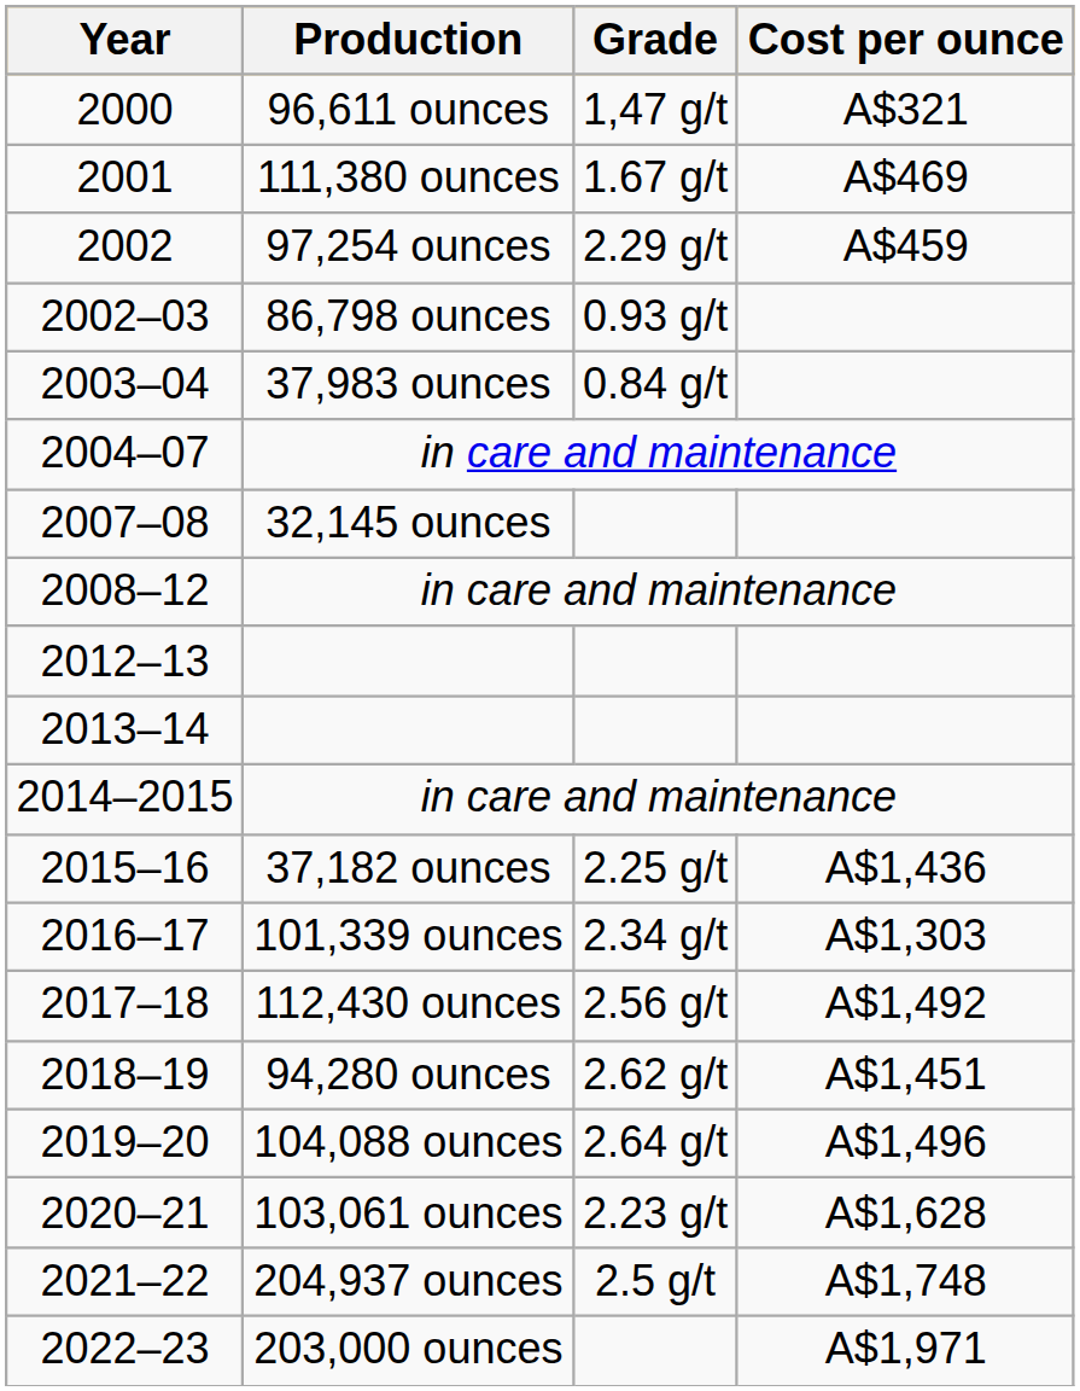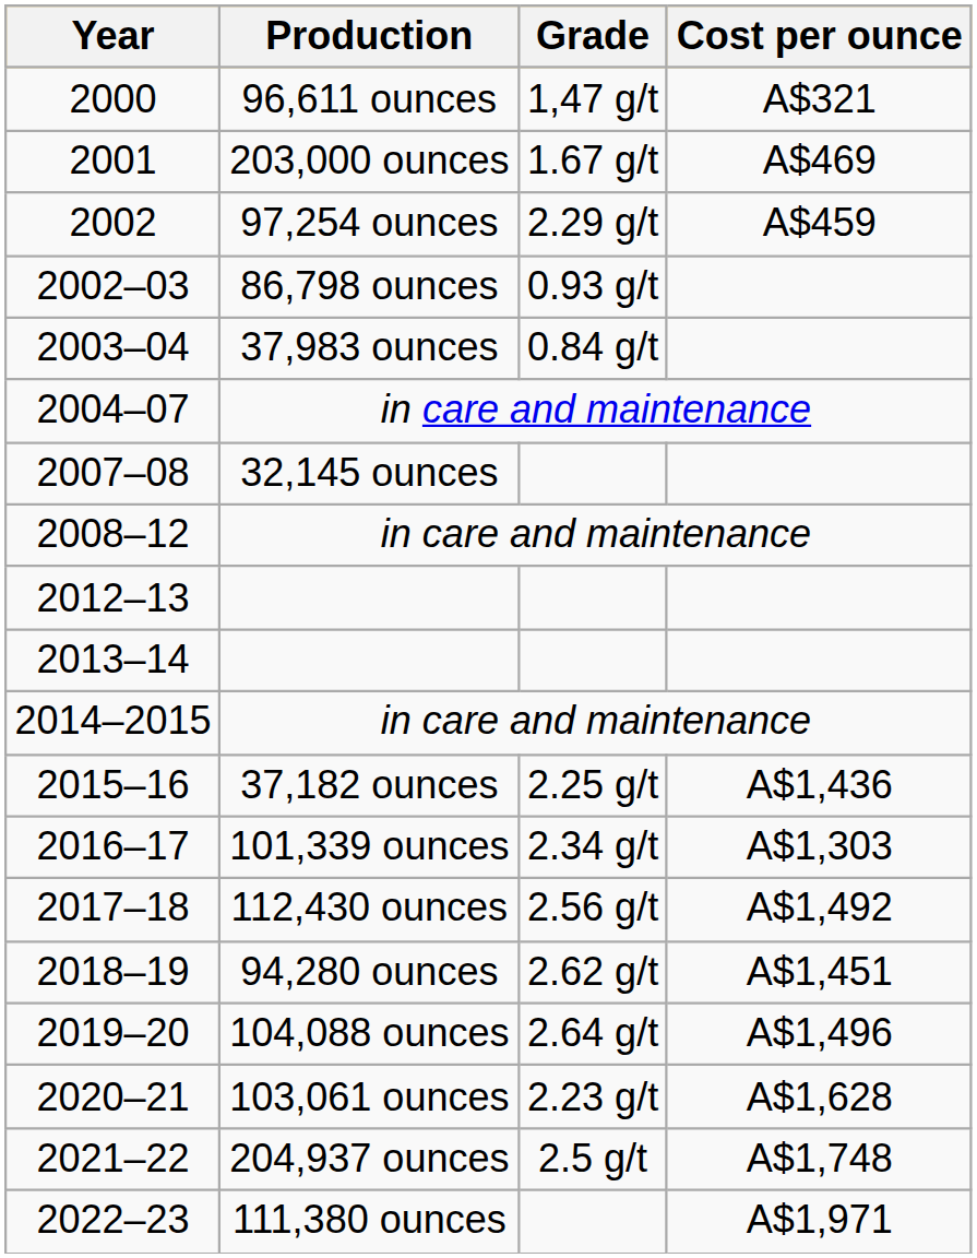 <table class="wikitable">
 <tr style="text-align:center; background:#daa520;">
 <th>Year</th>
 <th>Production</th>
 <th>Grade</th>
 <th>Cost per ounce</th>
 </tr>
 <tr style="text-align:center;">
 <td>2000</td>
 <td>96,611 ounces</td>
 <td>1,47 g/t</td>
 <td>A$321</td>
 </tr>
 <tr style="text-align:center;">
 <td>2001</td>
-<td>111,380 ounces</td>
+<td>203,000 ounces</td>
 <td>1.67 g/t</td>
 <td>A$469</td>
 </tr>
 <tr style="text-align:center;">
 <td>2002 </td>
 <td>97,254 ounces</td>
 <td>2.29 g/t</td>
 <td>A$459</td>
 </tr>
 <tr style="text-align:center;">
 <td>2002–03</td>
 <td>86,798 ounces</td>
 <td>0.93 g/t</td>
 <td></td>
 </tr>
 <tr style="text-align:center;">
 <td>2003–04</td>
 <td>37,983 ounces</td>
 <td>0.84 g/t</td>
 <td></td>
 </tr>
 <tr style="text-align:center;">
 <td>2004–07</td>
 <td colspan=3><em>in <a href='#'>care and maintenance</a></em></td>
 </tr>
 <tr style="text-align:center;">
 <td>2007–08</td>
 <td>32,145 ounces</td>
 <td></td>
 <td></td>
 </tr>
 <tr style="text-align:center;">
 <td>2008–12</td>
 <td colspan=3><em>in care and maintenance</em></td>
 </tr>
 <tr style="text-align:center;">
 <td>2012–13</td>
 <td></td>
 <td></td>
 <td></td>
 </tr>
 <tr style="text-align:center;">
 <td>2013–14</td>
 <td></td>
 <td></td>
 <td></td>
 </tr>
 <tr style="text-align:center;">
 <td>2014–2015</td>
 <td colspan=3><em>in care and maintenance</em></td>
 </tr>
 <tr style="text-align:center;">
 <td>2015–16</td>
 <td>37,182 ounces</td>
 <td>2.25 g/t</td>
 <td>A$1,436</td>
 </tr>
 <tr style="text-align:center;">
 <td>2016–17</td>
 <td>101,339 ounces</td>
 <td>2.34 g/t</td>
 <td>A$1,303</td>
 </tr>
 <tr style="text-align:center;">
 <td>2017–18</td>
 <td>112,430 ounces</td>
 <td>2.56 g/t</td>
 <td>A$1,492</td>
 </tr>
 <tr style="text-align:center;">
 <td>2018–19</td>
 <td>94,280 ounces</td>
 <td>2.62 g/t</td>
 <td>A$1,451</td>
 </tr>
 <tr style="text-align:center;">
 <td>2019–20</td>
 <td>104,088 ounces</td>
 <td>2.64 g/t</td>
 <td>A$1,496</td>
 </tr>
 <tr style="text-align:center;">
 <td>2020–21</td>
 <td>103,061 ounces</td>
 <td>2.23 g/t</td>
 <td>A$1,628</td>
 </tr>
 <tr style="text-align:center;">
 <td>2021–22</td>
 <td>204,937 ounces</td>
 <td>2.5 g/t</td>
 <td>A$1,748</td>
 </tr>
 <tr style="text-align:center;">
 <td>2022–23</td>
-<td>203,000 ounces</td>
+<td>111,380 ounces</td>
 <td></td>
 <td>A$1,971</td>
 </tr>
 </table>
